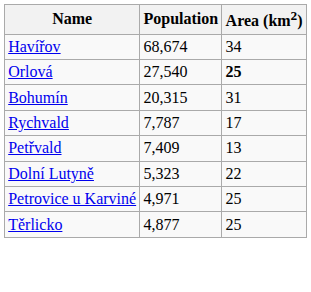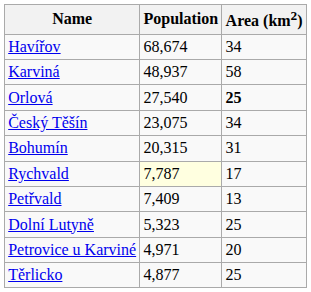 <table class="wikitable sortable">
 <tr>
 <th>Name</th>
 <th>Population</th>
 <th>Area (km<sup>2</sup>)</th>
 </tr>
 <tr>
 <td><a href='#'>Havířov</a></td>
 <td>68,674</td>
 <td>34</td>
 </tr>
 <tr>
+<td><a href='#'>Karviná</a></td>
+<td>48,937</td>
+<td>58</td>
+</tr>
+<tr>
 <td><a href='#'>Orlová</a></td>
 <td>27,540</td>
 <td><strong>25</strong></td>
+</tr>
+<tr>
+<td><a href='#'>Český Těšín</a></td>
+<td>23,075</td>
+<td>34</td>
 </tr>
 <tr>
 <td><a href='#'>Bohumín</a></td>
 <td>20,315</td>
 <td>31</td>
 </tr>
 <tr>
 <td><a href='#'>Rychvald</a></td>
-<td>7,787</td>
+<td style="background: lightyellow;">7,787</td>
 <td>17</td>
 </tr>
 <tr>
 <td><a href='#'>Petřvald</a></td>
 <td>7,409</td>
 <td>13</td>
 </tr>
 <tr>
 <td><a href='#'>Dolní Lutyně</a></td>
 <td>5,323</td>
-<td>22</td>
+<td>25</td>
 </tr>
 <tr>
 <td><a href='#'>Petrovice u Karviné</a></td>
 <td>4,971</td>
-<td>25</td>
+<td>20</td>
 </tr>
 <tr>
 <td><a href='#'>Těrlicko</a></td>
 <td>4,877</td>
 <td>25</td>
 </tr>
 </table>
